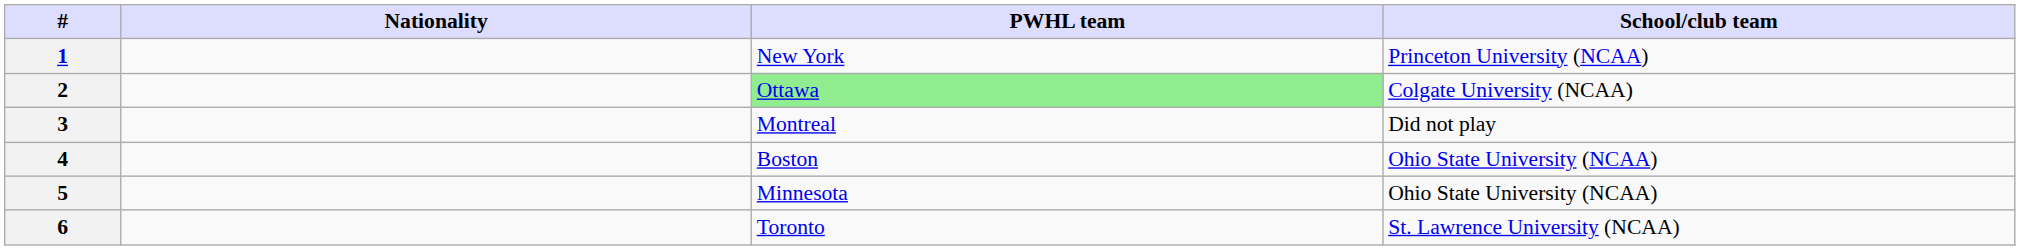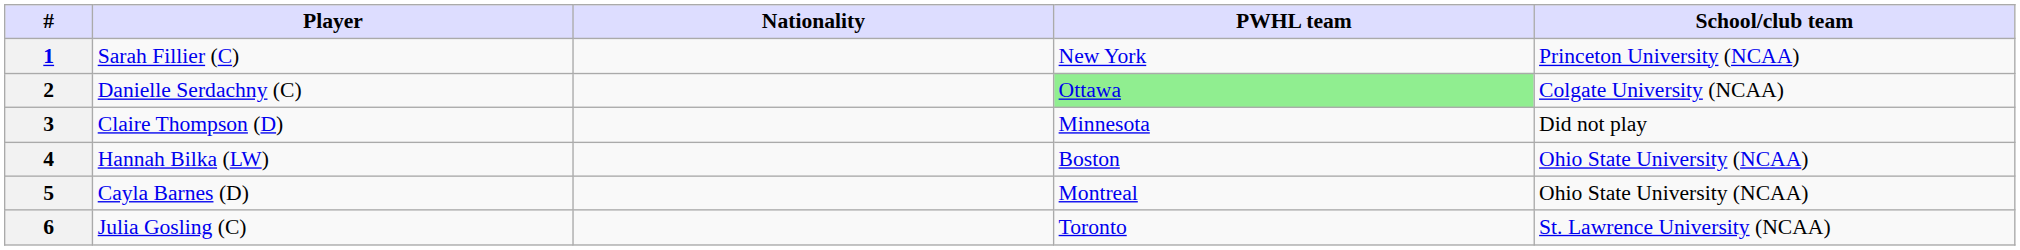 <table class="wikitable">
 <tr>
 <th style="background:#ddf; width:2.75%;">#</th>
+<th style="background:#ddf; width:15.0%;">Player</th>
 <th style="background:#ddf; width:15.0%;">Nationality</th>
 <th style="background:#ddf; width:15.0%;">PWHL team</th>
 <th style="background:#ddf; width:15.0%;">School/club team</th>
 </tr>
 <tr>
 <th><a href='#'>1</a></th>
+<td><a href='#'>Sarah Fillier</a> (<a href='#'>C</a>)</td>
 <td></td>
 <td><a href='#'>New York</a></td>
 <td><a href='#'>Princeton University</a> (<a href='#'>NCAA</a>)</td>
 </tr>
 <tr>
 <th>2</th>
+<td><a href='#'>Danielle Serdachny</a> (C)</td>
 <td></td>
 <td style="background: lightgreen;"><a href='#'>Ottawa</a></td>
 <td><a href='#'>Colgate University</a> (NCAA)</td>
 </tr>
 <tr>
 <th>3</th>
+<td><a href='#'>Claire Thompson</a> (<a href='#'>D</a>)</td>
 <td></td>
-<td><a href='#'>Montreal</a></td>
+<td><a href='#'>Minnesota</a></td>
 <td>Did not play</td>
 </tr>
 <tr>
 <th>4</th>
+<td><a href='#'>Hannah Bilka</a> (<a href='#'>LW</a>)</td>
 <td></td>
 <td><a href='#'>Boston</a></td>
 <td><a href='#'>Ohio State University</a> (<a href='#'>NCAA</a>)</td>
 </tr>
 <tr>
 <th>5</th>
+<td><a href='#'>Cayla Barnes</a> (D)</td>
 <td></td>
-<td><a href='#'>Minnesota</a></td>
+<td><a href='#'>Montreal</a></td>
 <td>Ohio State University (NCAA)</td>
 </tr>
 <tr>
 <th>6</th>
+<td><a href='#'>Julia Gosling</a> (C)</td>
 <td></td>
 <td><a href='#'>Toronto</a></td>
 <td><a href='#'>St. Lawrence University</a> (NCAA)</td>
 </tr>
 </table>
